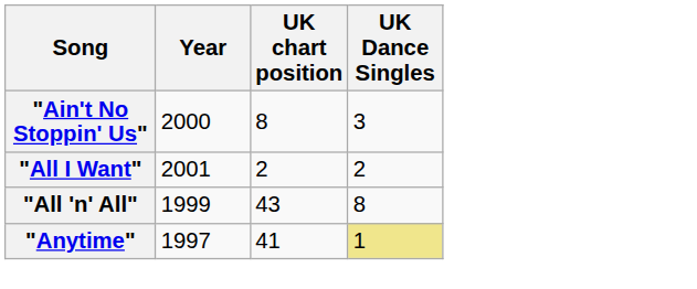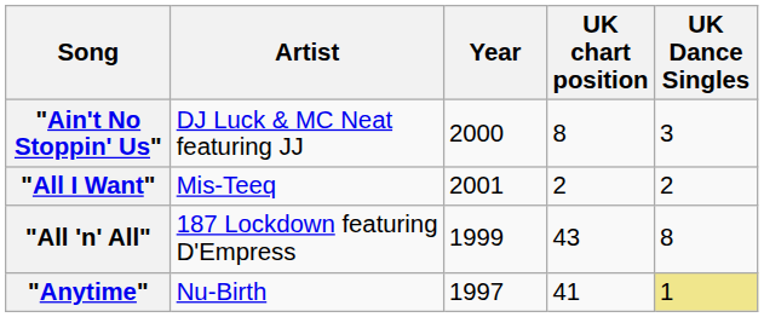 <table class="wikitable plainrowheaders">
 <tr>
 <th scope="col" style="width:100px;">Song</th>
+<th scope="col" style="width:170px;">Artist</th>
 <th scope="col" style="width:60px;">Year</th>
 <th scope="col" style="width:60px;">UK chart position</th>
 <th scope="col" style="width:60px;">UK Dance Singles</th>
 </tr>
 <tr>
 <th scope="row">"<a href='#'>Ain't No Stoppin' Us</a>"</th>
+<td><a href='#'>DJ Luck & MC Neat</a> featuring JJ</td>
 <td>2000</td>
 <td>8</td>
 <td>3</td>
 </tr>
 <tr>
 <th scope="row">"<a href='#'>All I Want</a>"</th>
+<td><a href='#'>Mis-Teeq</a></td>
 <td>2001</td>
 <td>2</td>
 <td>2</td>
 </tr>
 <tr>
 <th scope="row">"All 'n' All"</th>
+<td><a href='#'>187 Lockdown</a> featuring D'Empress</td>
 <td>1999</td>
 <td>43</td>
 <td>8</td>
 </tr>
 <tr>
 <th scope="row">"<a href='#'>Anytime</a>"</th>
+<td><a href='#'>Nu-Birth</a></td>
 <td>1997</td>
 <td>41</td>
 <td style="background: khaki;">1</td>
 </tr>
 </table>
